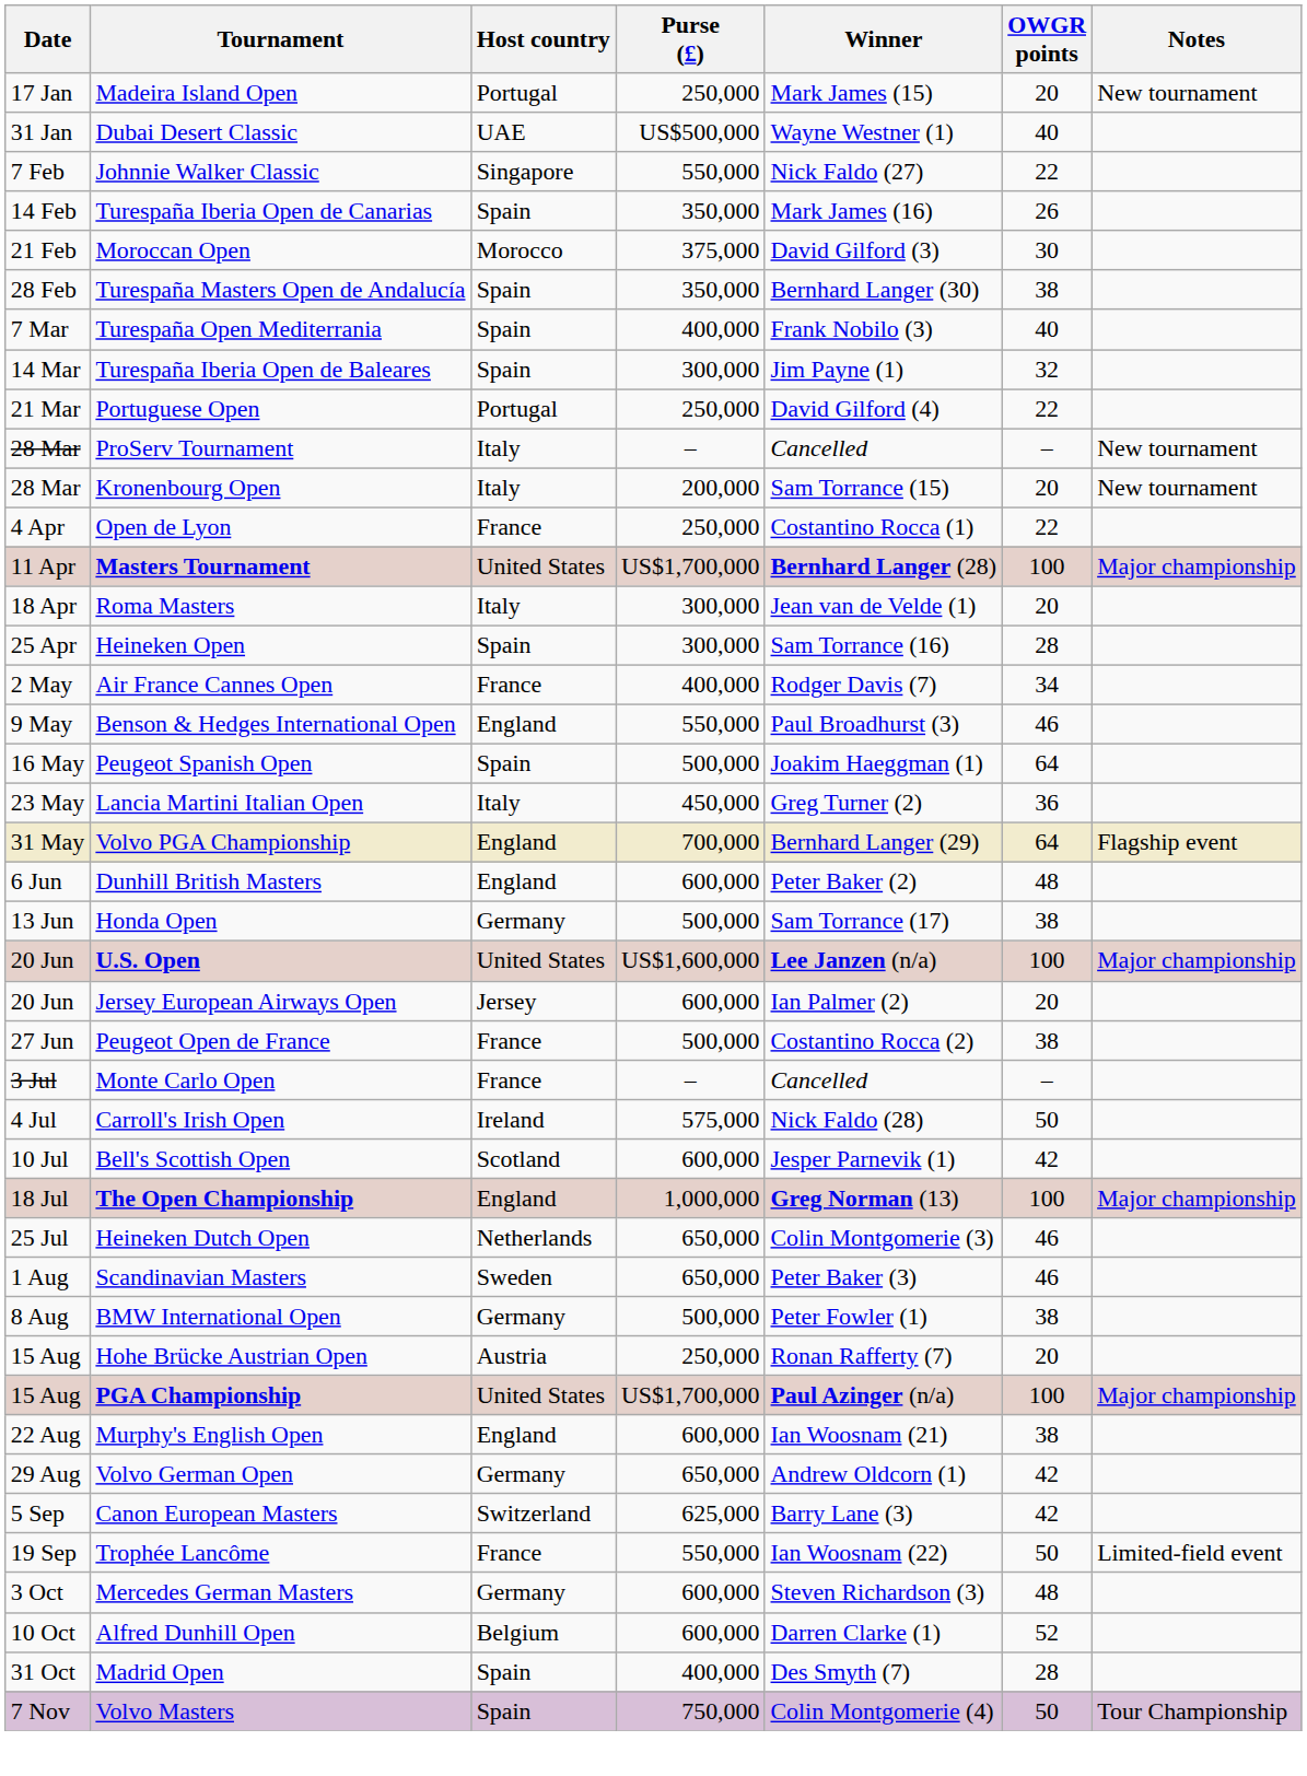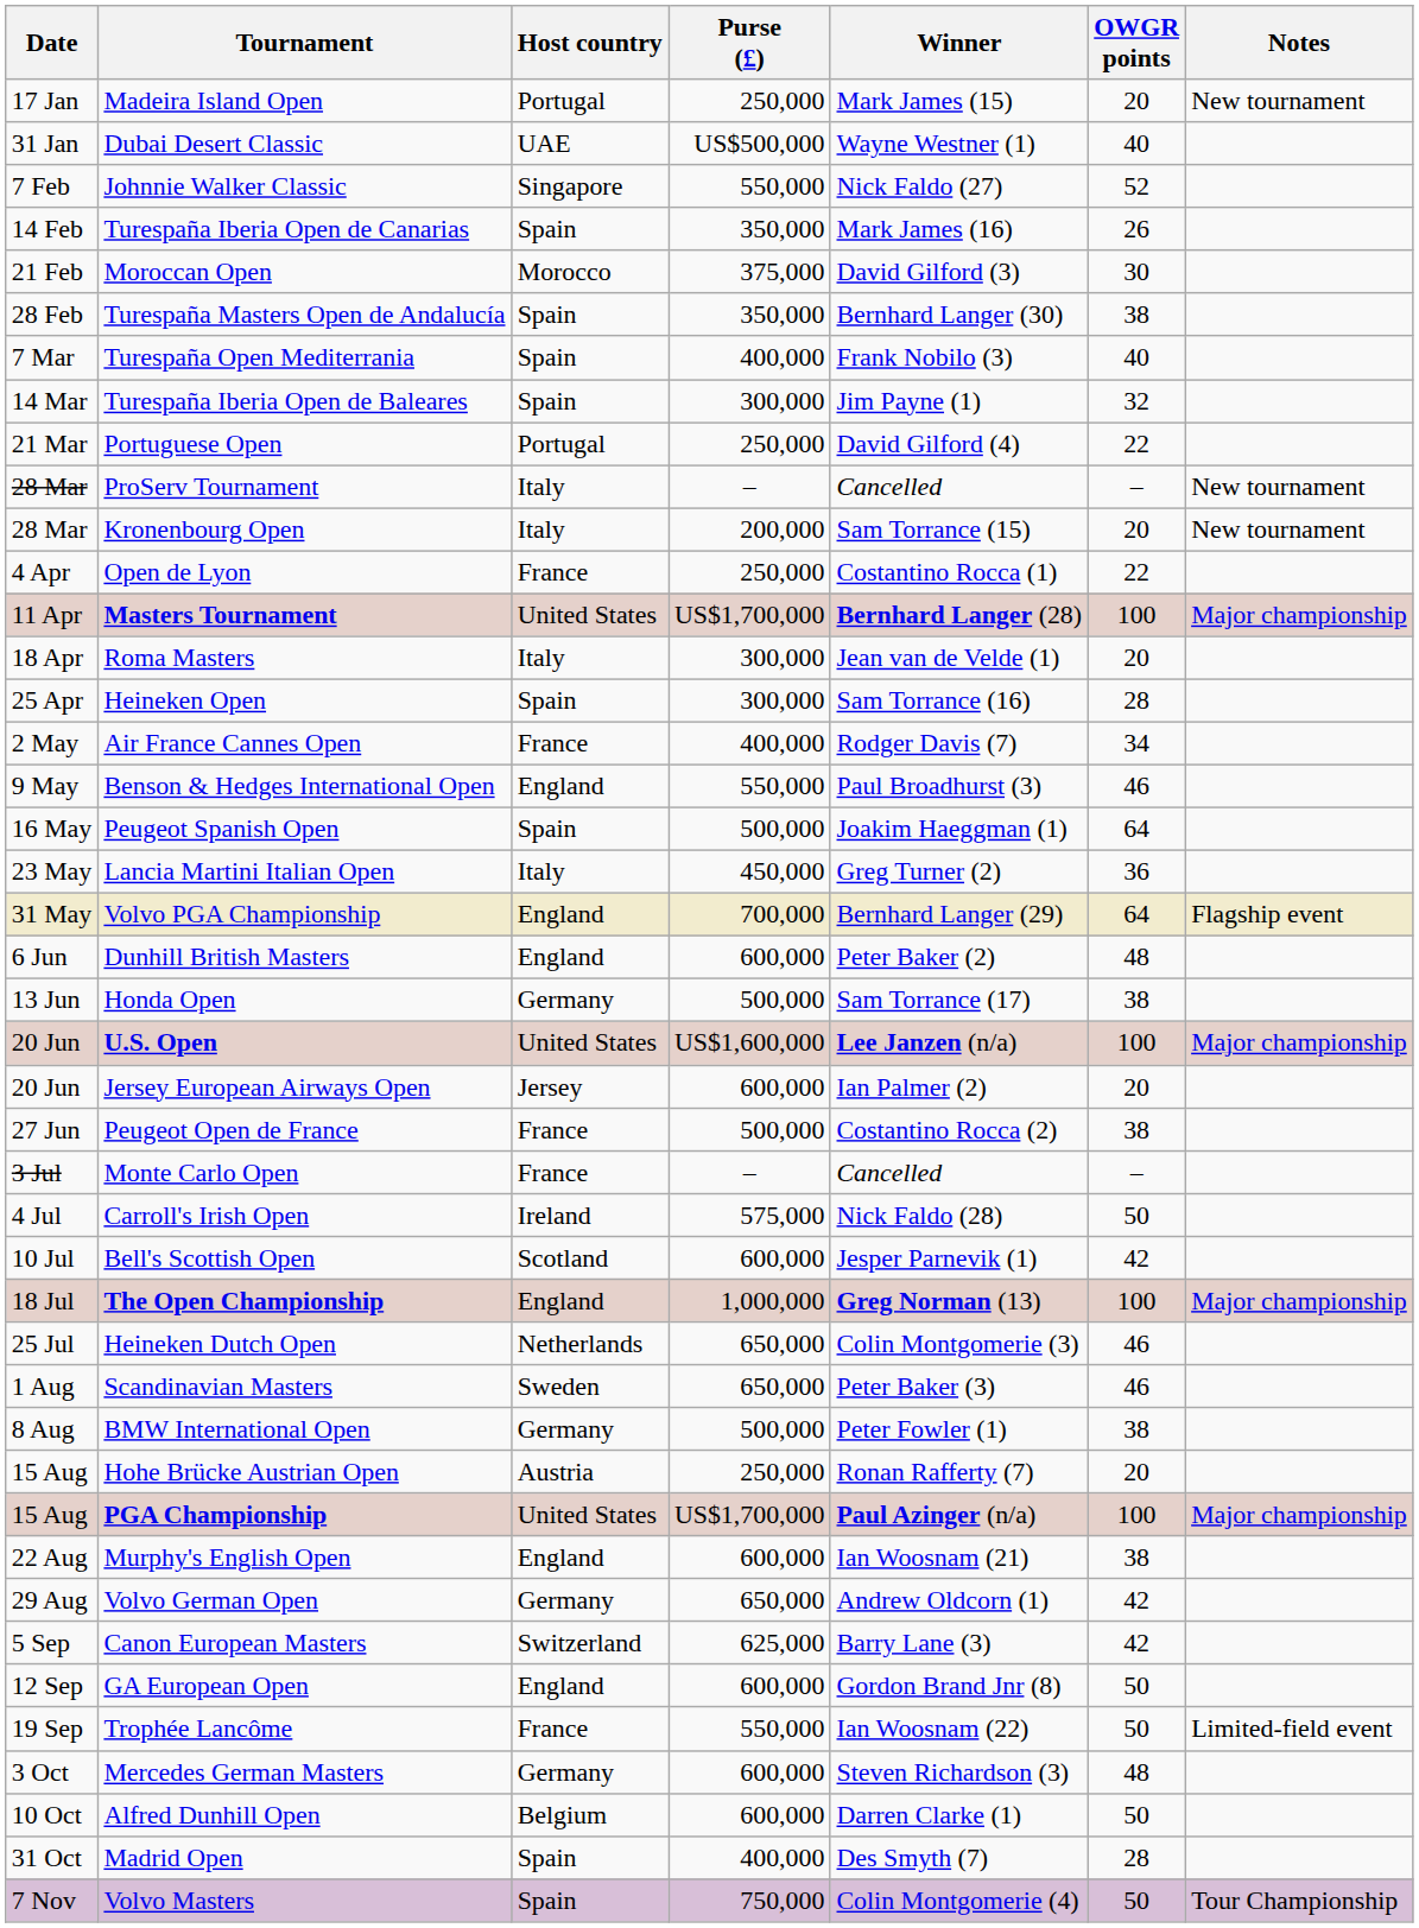 <table class="wikitable" style="font-size:95%">
 <tr>
 <th>Date</th>
 <th>Tournament</th>
 <th>Host country</th>
 <th>Purse<br>(<a href='#'>£</a>)</th>
 <th>Winner</th>
 <th><a href='#'>OWGR</a><br>points</th>
 <th>Notes</th>
 </tr>
 <tr>
 <td>17 Jan</td>
 <td><a href='#'>Madeira Island Open</a></td>
 <td>Portugal</td>
 <td align=right>250,000</td>
 <td> <a href='#'>Mark James</a> (15)</td>
 <td align=center>20</td>
 <td>New tournament</td>
 </tr>
 <tr>
 <td>31 Jan</td>
 <td><a href='#'>Dubai Desert Classic</a></td>
 <td>UAE</td>
 <td align=right>US$500,000</td>
 <td> <a href='#'>Wayne Westner</a> (1)</td>
 <td align=center>40</td>
 <td></td>
 </tr>
 <tr>
 <td>7 Feb</td>
 <td><a href='#'>Johnnie Walker Classic</a></td>
 <td>Singapore</td>
 <td align=right>550,000</td>
 <td> <a href='#'>Nick Faldo</a> (27)</td>
-<td align=center>22</td>
+<td align=center>52</td>
 <td></td>
 </tr>
 <tr>
 <td>14 Feb</td>
 <td><a href='#'>Turespaña Iberia Open de Canarias</a></td>
 <td>Spain</td>
 <td align=right>350,000</td>
 <td> <a href='#'>Mark James</a> (16)</td>
 <td align=center>26</td>
 <td></td>
 </tr>
 <tr>
 <td>21 Feb</td>
 <td><a href='#'>Moroccan Open</a></td>
 <td>Morocco</td>
 <td align=right>375,000</td>
 <td> <a href='#'>David Gilford</a> (3)</td>
 <td align=center>30</td>
 <td></td>
 </tr>
 <tr>
 <td>28 Feb</td>
 <td><a href='#'>Turespaña Masters Open de Andalucía</a></td>
 <td>Spain</td>
 <td align=right>350,000</td>
 <td> <a href='#'>Bernhard Langer</a> (30)</td>
 <td align=center>38</td>
 <td></td>
 </tr>
 <tr>
 <td>7 Mar</td>
 <td><a href='#'>Turespaña Open Mediterrania</a></td>
 <td>Spain</td>
 <td align=right>400,000</td>
 <td> <a href='#'>Frank Nobilo</a> (3)</td>
 <td align=center>40</td>
 <td></td>
 </tr>
 <tr>
 <td>14 Mar</td>
 <td><a href='#'>Turespaña Iberia Open de Baleares</a></td>
 <td>Spain</td>
 <td align=right>300,000</td>
 <td> <a href='#'>Jim Payne</a> (1)</td>
 <td align=center>32</td>
 <td></td>
 </tr>
 <tr>
 <td>21 Mar</td>
 <td><a href='#'>Portuguese Open</a></td>
 <td>Portugal</td>
 <td align=right>250,000</td>
 <td> <a href='#'>David Gilford</a> (4)</td>
 <td align=center>22</td>
 <td></td>
 </tr>
 <tr>
 <td><s>28 Mar</s></td>
 <td><a href='#'>ProServ Tournament</a></td>
 <td>Italy</td>
 <td align=center>–</td>
 <td><em>Cancelled</em></td>
 <td align=center>–</td>
 <td>New tournament</td>
 </tr>
 <tr>
 <td>28 Mar</td>
 <td><a href='#'>Kronenbourg Open</a></td>
 <td>Italy</td>
 <td align=right>200,000</td>
 <td> <a href='#'>Sam Torrance</a> (15)</td>
 <td align=center>20</td>
 <td>New tournament</td>
 </tr>
 <tr>
 <td>4 Apr</td>
 <td><a href='#'>Open de Lyon</a></td>
 <td>France</td>
 <td align=right>250,000</td>
 <td> <a href='#'>Costantino Rocca</a> (1)</td>
 <td align=center>22</td>
 <td></td>
 </tr>
 <tr style="background:#e5d1cb;">
 <td>11 Apr</td>
 <td><strong><a href='#'>Masters Tournament</a></strong></td>
 <td>United States</td>
 <td align=right>US$1,700,000</td>
 <td> <strong><a href='#'>Bernhard Langer</a></strong> (28)</td>
 <td align=center>100</td>
 <td><a href='#'>Major championship</a></td>
 </tr>
 <tr>
 <td>18 Apr</td>
 <td><a href='#'>Roma Masters</a></td>
 <td>Italy</td>
 <td align=right>300,000</td>
 <td> <a href='#'>Jean van de Velde</a> (1)</td>
 <td align=center>20</td>
 <td></td>
 </tr>
 <tr>
 <td>25 Apr</td>
 <td><a href='#'>Heineken Open</a></td>
 <td>Spain</td>
 <td align=right>300,000</td>
 <td> <a href='#'>Sam Torrance</a> (16)</td>
 <td align=center>28</td>
 <td></td>
 </tr>
 <tr>
 <td>2 May</td>
 <td><a href='#'>Air France Cannes Open</a></td>
 <td>France</td>
 <td align=right>400,000</td>
 <td> <a href='#'>Rodger Davis</a> (7)</td>
 <td align=center>34</td>
 <td></td>
 </tr>
 <tr>
 <td>9 May</td>
 <td><a href='#'>Benson & Hedges International Open</a></td>
 <td>England</td>
 <td align=right>550,000</td>
 <td> <a href='#'>Paul Broadhurst</a> (3)</td>
 <td align=center>46</td>
 <td></td>
 </tr>
 <tr>
 <td>16 May</td>
 <td><a href='#'>Peugeot Spanish Open</a></td>
 <td>Spain</td>
 <td align=right>500,000</td>
 <td> <a href='#'>Joakim Haeggman</a> (1)</td>
 <td align=center>64</td>
 <td></td>
 </tr>
 <tr>
 <td>23 May</td>
 <td><a href='#'>Lancia Martini Italian Open</a></td>
 <td>Italy</td>
 <td align=right>450,000</td>
 <td> <a href='#'>Greg Turner</a> (2)</td>
 <td align=center>36</td>
 <td></td>
 </tr>
 <tr style="background:#f2ecce;">
 <td>31 May</td>
 <td><a href='#'>Volvo PGA Championship</a></td>
 <td>England</td>
 <td align=right>700,000</td>
 <td> <a href='#'>Bernhard Langer</a> (29)</td>
 <td align=center>64</td>
 <td>Flagship event</td>
 </tr>
 <tr>
 <td>6 Jun</td>
 <td><a href='#'>Dunhill British Masters</a></td>
 <td>England</td>
 <td align=right>600,000</td>
 <td> <a href='#'>Peter Baker</a> (2)</td>
 <td align=center>48</td>
 <td></td>
 </tr>
 <tr>
 <td>13 Jun</td>
 <td><a href='#'>Honda Open</a></td>
 <td>Germany</td>
 <td align=right>500,000</td>
 <td> <a href='#'>Sam Torrance</a> (17)</td>
 <td align=center>38</td>
 <td></td>
 </tr>
 <tr style="background:#e5d1cb;">
 <td>20 Jun</td>
 <td><strong><a href='#'>U.S. Open</a></strong></td>
 <td>United States</td>
 <td align=right>US$1,600,000</td>
 <td> <strong><a href='#'>Lee Janzen</a></strong> (n/a)</td>
 <td align=center>100</td>
 <td><a href='#'>Major championship</a></td>
 </tr>
 <tr>
 <td>20 Jun</td>
 <td><a href='#'>Jersey European Airways Open</a></td>
 <td>Jersey</td>
 <td align=right>600,000</td>
 <td> <a href='#'>Ian Palmer</a> (2)</td>
 <td align=center>20</td>
 <td></td>
 </tr>
 <tr>
 <td>27 Jun</td>
 <td><a href='#'>Peugeot Open de France</a></td>
 <td>France</td>
 <td align=right>500,000</td>
 <td> <a href='#'>Costantino Rocca</a> (2)</td>
 <td align=center>38</td>
 <td></td>
 </tr>
 <tr>
 <td><s>3 Jul</s></td>
 <td><a href='#'>Monte Carlo Open</a></td>
 <td>France</td>
 <td align=center>–</td>
 <td><em>Cancelled</em></td>
 <td align=center>–</td>
 <td></td>
 </tr>
 <tr>
 <td>4 Jul</td>
 <td><a href='#'>Carroll's Irish Open</a></td>
 <td>Ireland</td>
 <td align=right>575,000</td>
 <td> <a href='#'>Nick Faldo</a> (28)</td>
 <td align=center>50</td>
 <td></td>
 </tr>
 <tr>
 <td>10 Jul</td>
 <td><a href='#'>Bell's Scottish Open</a></td>
 <td>Scotland</td>
 <td align=right>600,000</td>
 <td> <a href='#'>Jesper Parnevik</a> (1)</td>
 <td align=center>42</td>
 <td></td>
 </tr>
 <tr style="background:#e5d1cb;">
 <td>18 Jul</td>
 <td><strong><a href='#'>The Open Championship</a></strong></td>
 <td>England</td>
 <td align=right>1,000,000</td>
 <td> <strong><a href='#'>Greg Norman</a></strong> (13)</td>
 <td align=center>100</td>
 <td><a href='#'>Major championship</a></td>
 </tr>
 <tr>
 <td>25 Jul</td>
 <td><a href='#'>Heineken Dutch Open</a></td>
 <td>Netherlands</td>
 <td align=right>650,000</td>
 <td> <a href='#'>Colin Montgomerie</a> (3)</td>
 <td align=center>46</td>
 <td></td>
 </tr>
 <tr>
 <td>1 Aug</td>
 <td><a href='#'>Scandinavian Masters</a></td>
 <td>Sweden</td>
 <td align=right>650,000</td>
 <td> <a href='#'>Peter Baker</a> (3)</td>
 <td align=center>46</td>
 <td></td>
 </tr>
 <tr>
 <td>8 Aug</td>
 <td><a href='#'>BMW International Open</a></td>
 <td>Germany</td>
 <td align=right>500,000</td>
 <td> <a href='#'>Peter Fowler</a> (1)</td>
 <td align=center>38</td>
 <td></td>
 </tr>
 <tr>
 <td>15 Aug</td>
 <td><a href='#'>Hohe Brücke Austrian Open</a></td>
 <td>Austria</td>
 <td align=right>250,000</td>
 <td> <a href='#'>Ronan Rafferty</a> (7)</td>
 <td align=center>20</td>
 <td></td>
 </tr>
 <tr style="background:#e5d1cb;">
 <td>15 Aug</td>
 <td><strong><a href='#'>PGA Championship</a></strong></td>
 <td>United States</td>
 <td align=right>US$1,700,000</td>
 <td> <strong><a href='#'>Paul Azinger</a></strong> (n/a)</td>
 <td align=center>100</td>
 <td><a href='#'>Major championship</a></td>
 </tr>
 <tr>
 <td>22 Aug</td>
 <td><a href='#'>Murphy's English Open</a></td>
 <td>England</td>
 <td align=right>600,000</td>
 <td> <a href='#'>Ian Woosnam</a> (21)</td>
 <td align=center>38</td>
 <td></td>
 </tr>
 <tr>
 <td>29 Aug</td>
 <td><a href='#'>Volvo German Open</a></td>
 <td>Germany</td>
 <td align=right>650,000</td>
 <td> <a href='#'>Andrew Oldcorn</a> (1)</td>
 <td align=center>42</td>
 <td></td>
 </tr>
 <tr>
 <td>5 Sep</td>
 <td><a href='#'>Canon European Masters</a></td>
 <td>Switzerland</td>
 <td align=right>625,000</td>
 <td> <a href='#'>Barry Lane</a> (3)</td>
 <td align=center>42</td>
 <td></td>
 </tr>
 <tr>
+<td>12 Sep</td>
+<td><a href='#'>GA European Open</a></td>
+<td>England</td>
+<td align=right>600,000</td>
+<td> <a href='#'>Gordon Brand Jnr</a> (8)</td>
+<td align=center>50</td>
+<td></td>
+</tr>
+<tr>
 <td>19 Sep</td>
 <td><a href='#'>Trophée Lancôme</a></td>
 <td>France</td>
 <td align=right>550,000</td>
 <td> <a href='#'>Ian Woosnam</a> (22)</td>
 <td align=center>50</td>
 <td>Limited-field event</td>
 </tr>
 <tr>
 <td>3 Oct</td>
 <td><a href='#'>Mercedes German Masters</a></td>
 <td>Germany</td>
 <td align=right>600,000</td>
 <td> <a href='#'>Steven Richardson</a> (3)</td>
 <td align=center>48</td>
 <td></td>
 </tr>
 <tr>
 <td>10 Oct</td>
 <td><a href='#'>Alfred Dunhill Open</a></td>
 <td>Belgium</td>
 <td align=right>600,000</td>
 <td> <a href='#'>Darren Clarke</a> (1)</td>
-<td align=center>52</td>
+<td align=center>50</td>
 <td></td>
 </tr>
 <tr>
 <td>31 Oct</td>
 <td><a href='#'>Madrid Open</a></td>
 <td>Spain</td>
 <td align=right>400,000</td>
 <td> <a href='#'>Des Smyth</a> (7)</td>
 <td align=center>28</td>
 <td></td>
 </tr>
 <tr style="background:thistle;">
 <td>7 Nov</td>
 <td><a href='#'>Volvo Masters</a></td>
 <td>Spain</td>
 <td align=right>750,000</td>
 <td> <a href='#'>Colin Montgomerie</a> (4)</td>
 <td align=center>50</td>
 <td>Tour Championship</td>
 </tr>
 </table>
